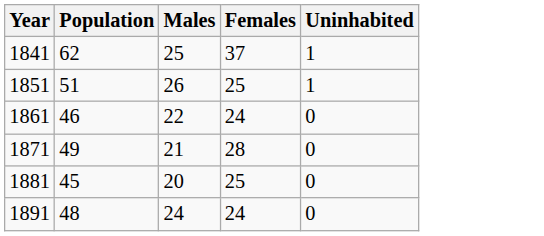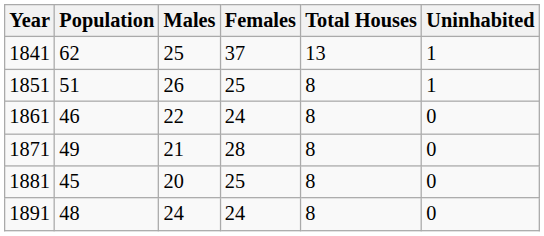 <table class="wikitable">
 <tr>
 <th>Year</th>
 <th>Population</th>
 <th>Males</th>
 <th>Females</th>
+<th>Total Houses</th>
 <th>Uninhabited</th>
 </tr>
 <tr>
 <td>1841</td>
 <td>62</td>
 <td>25</td>
 <td>37</td>
+<td>13</td>
 <td>1</td>
 </tr>
 <tr>
 <td>1851</td>
 <td>51</td>
 <td>26</td>
 <td>25</td>
+<td>8</td>
 <td>1</td>
 </tr>
 <tr>
 <td>1861</td>
 <td>46</td>
 <td>22</td>
 <td>24</td>
+<td>8</td>
 <td>0</td>
 </tr>
 <tr>
 <td>1871</td>
 <td>49</td>
 <td>21</td>
 <td>28</td>
+<td>8</td>
 <td>0</td>
 </tr>
 <tr>
 <td>1881</td>
 <td>45</td>
 <td>20</td>
 <td>25</td>
+<td>8</td>
 <td>0</td>
 </tr>
 <tr>
 <td>1891</td>
 <td>48</td>
 <td>24</td>
 <td>24</td>
+<td>8</td>
 <td>0</td>
 </tr>
 </table>
